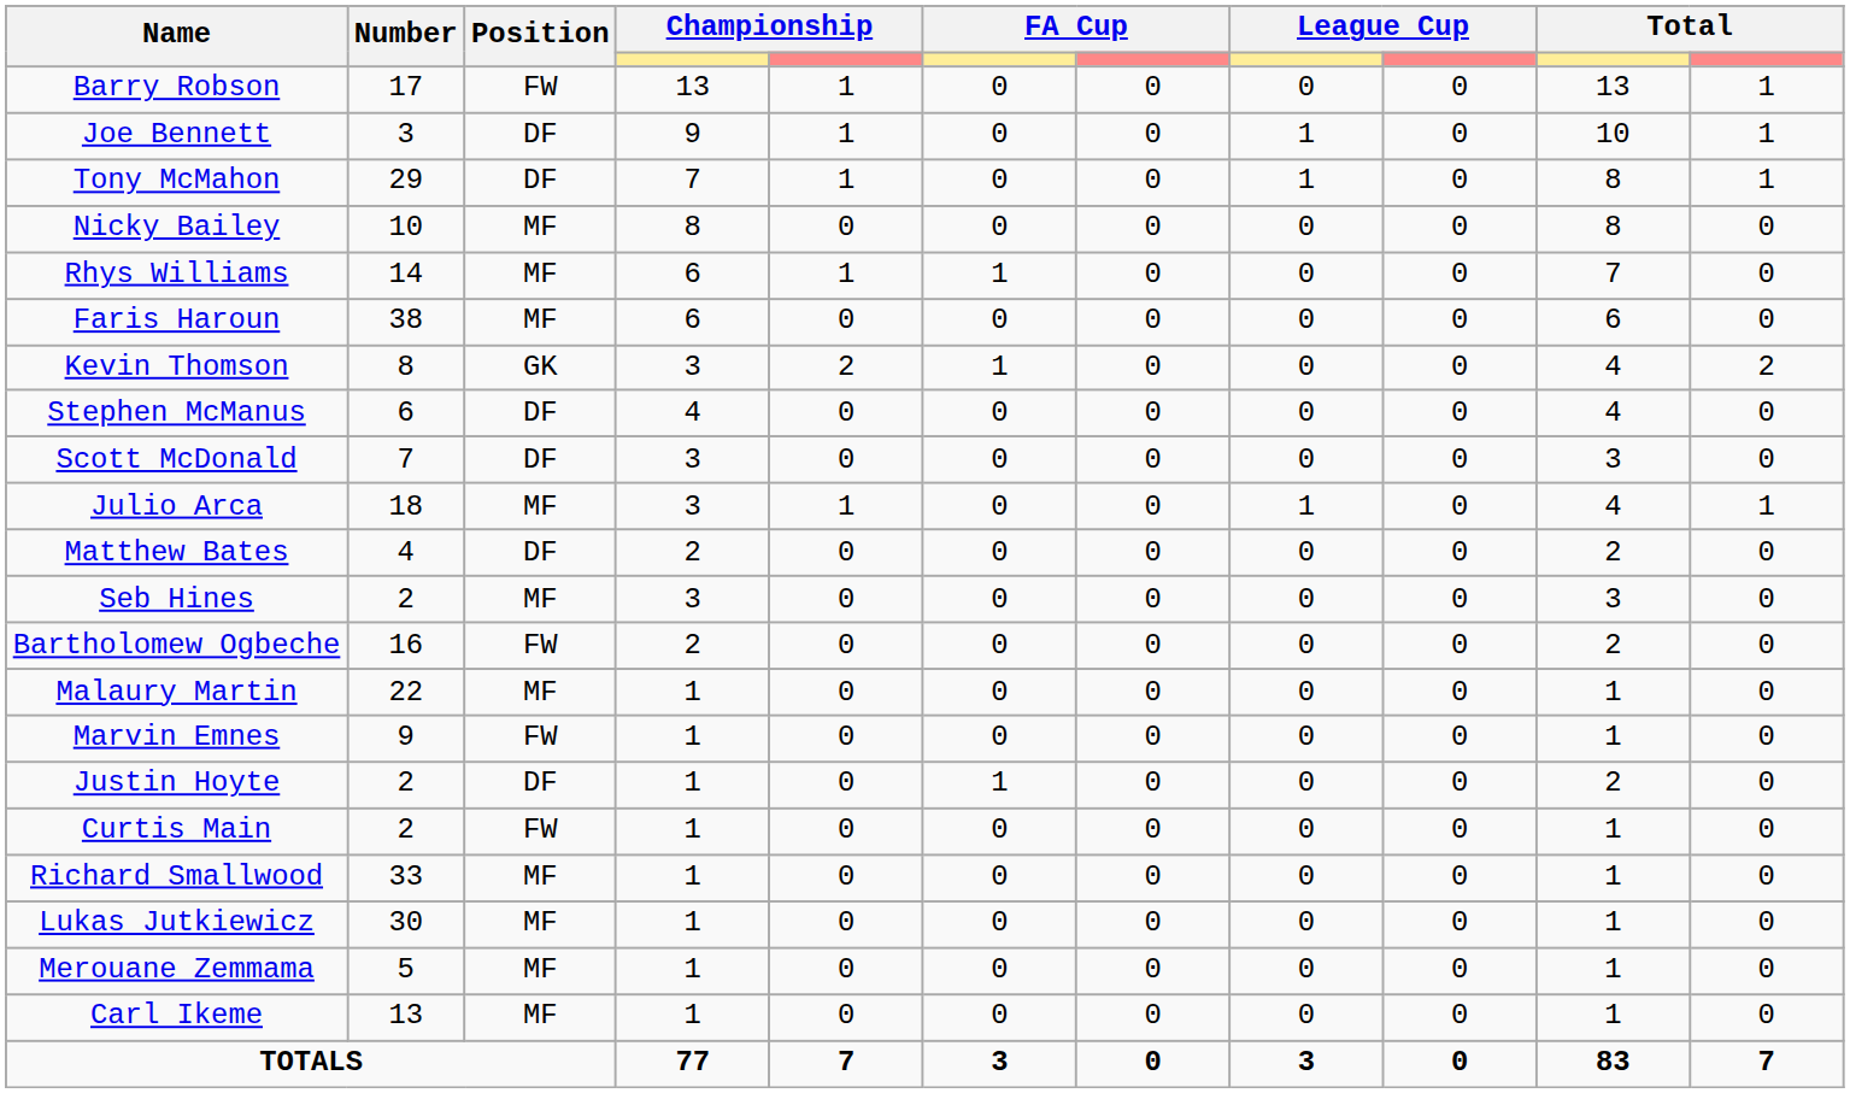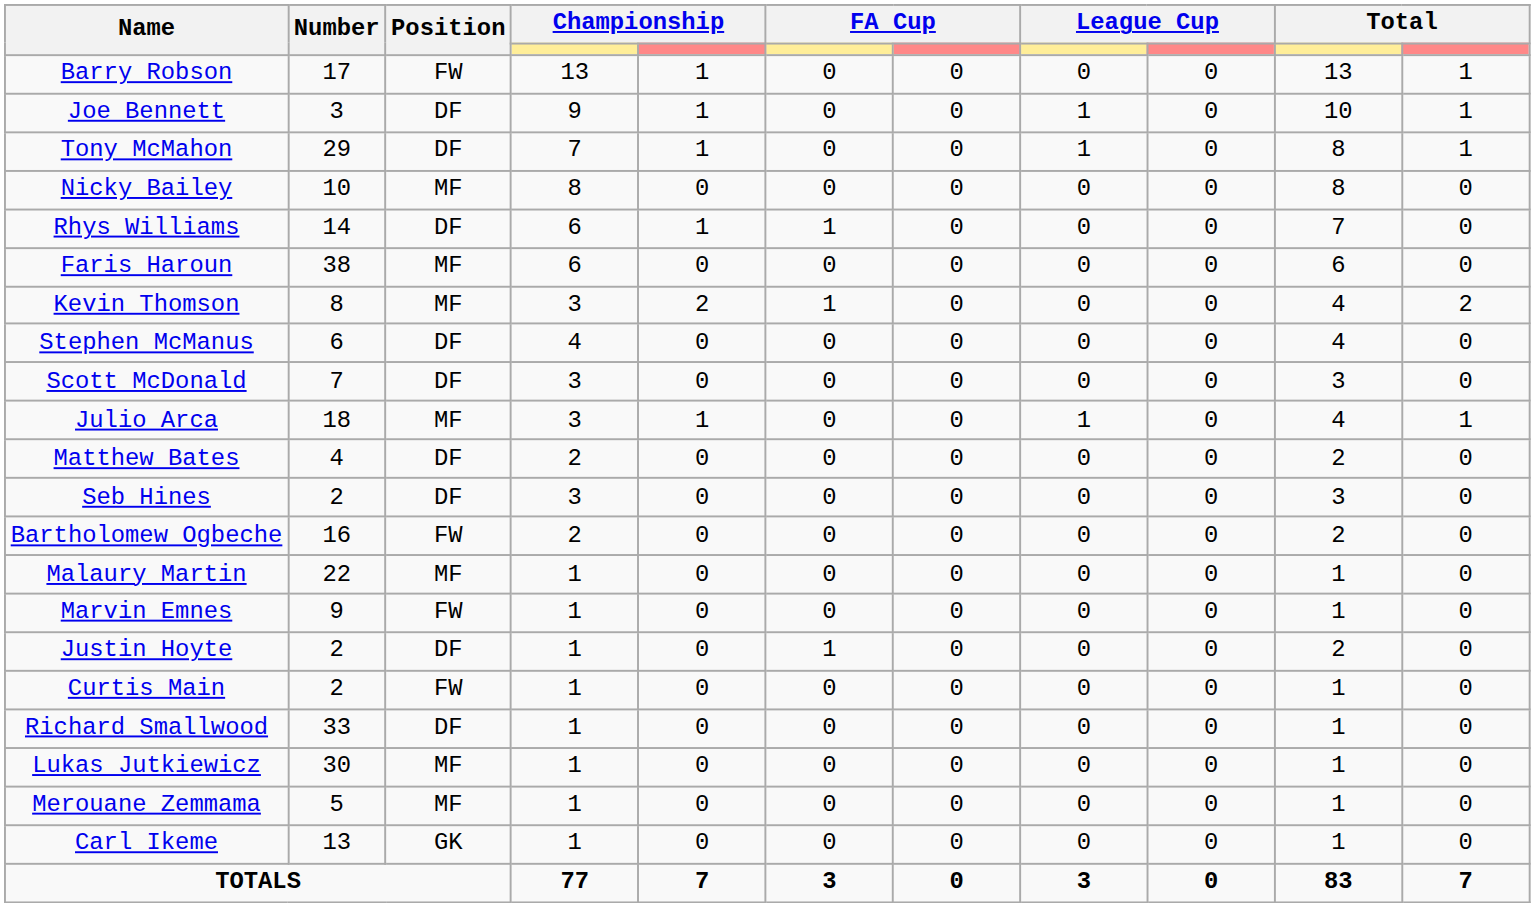 <table class="wikitable" style="font-size: 95%; text-align: center;">
 <tr>
 <th rowspan=2>Name</th>
 <th rowspan=2>Number</th>
 <th rowspan=2>Position</th>
 <th colspan=2><a href='#'>Championship</a></th>
 <th colspan=2><a href='#'>FA Cup</a></th>
 <th colspan=2><a href='#'>League Cup</a></th>
 <th colspan=2>Total</th>
 </tr>
 <tr>
 <th width=60 style="background:#FFEE99"></th>
 <th width=60 style="background:#FF8888"></th>
 <th width=60 style="background:#FFEE99"></th>
 <th width=60 style="background:#FF8888"></th>
 <th width=60 style="background:#FFEE99"></th>
 <th width=60 style="background:#FF8888"></th>
 <th width=60 style="background:#FFEE99"></th>
 <th width=60 style="background:#FF8888"></th>
 </tr>
 <tr>
 <td> <a href='#'>Barry Robson</a></td>
 <td>17</td>
 <td>FW</td>
 <td>13</td>
 <td>1</td>
 <td>0</td>
 <td>0</td>
 <td>0</td>
 <td>0</td>
 <td>13</td>
 <td>1</td>
 </tr>
 <tr>
 <td> <a href='#'>Joe Bennett</a></td>
 <td>3</td>
 <td>DF</td>
 <td>9</td>
 <td>1</td>
 <td>0</td>
 <td>0</td>
 <td>1</td>
 <td>0</td>
 <td>10</td>
 <td>1</td>
 </tr>
 <tr>
 <td> <a href='#'>Tony McMahon</a></td>
 <td>29</td>
 <td>DF</td>
 <td>7</td>
 <td>1</td>
 <td>0</td>
 <td>0</td>
 <td>1</td>
 <td>0</td>
 <td>8</td>
 <td>1</td>
 </tr>
 <tr>
 <td> <a href='#'>Nicky Bailey</a></td>
 <td>10</td>
 <td>MF</td>
 <td>8</td>
 <td>0</td>
 <td>0</td>
 <td>0</td>
 <td>0</td>
 <td>0</td>
 <td>8</td>
 <td>0</td>
 </tr>
 <tr>
 <td> <a href='#'>Rhys Williams</a></td>
 <td>14</td>
-<td>MF</td>
+<td>DF</td>
 <td>6</td>
 <td>1</td>
 <td>1</td>
 <td>0</td>
 <td>0</td>
 <td>0</td>
 <td>7</td>
 <td>0</td>
 </tr>
 <tr>
 <td> <a href='#'>Faris Haroun</a></td>
 <td>38</td>
 <td>MF</td>
 <td>6</td>
 <td>0</td>
 <td>0</td>
 <td>0</td>
 <td>0</td>
 <td>0</td>
 <td>6</td>
 <td>0</td>
 </tr>
 <tr>
 <td> <a href='#'>Kevin Thomson</a></td>
 <td>8</td>
-<td>GK</td>
+<td>MF</td>
 <td>3</td>
 <td>2</td>
 <td>1</td>
 <td>0</td>
 <td>0</td>
 <td>0</td>
 <td>4</td>
 <td>2</td>
 </tr>
 <tr>
 <td> <a href='#'>Stephen McManus</a></td>
 <td>6</td>
 <td>DF</td>
 <td>4</td>
 <td>0</td>
 <td>0</td>
 <td>0</td>
 <td>0</td>
 <td>0</td>
 <td>4</td>
 <td>0</td>
 </tr>
 <tr>
 <td> <a href='#'>Scott McDonald</a></td>
 <td>7</td>
 <td>DF</td>
 <td>3</td>
 <td>0</td>
 <td>0</td>
 <td>0</td>
 <td>0</td>
 <td>0</td>
 <td>3</td>
 <td>0</td>
 </tr>
 <tr>
 <td> <a href='#'>Julio Arca</a></td>
 <td>18</td>
 <td>MF</td>
 <td>3</td>
 <td>1</td>
 <td>0</td>
 <td>0</td>
 <td>1</td>
 <td>0</td>
 <td>4</td>
 <td>1</td>
 </tr>
 <tr>
 <td> <a href='#'>Matthew Bates</a></td>
 <td>4</td>
 <td>DF</td>
 <td>2</td>
 <td>0</td>
 <td>0</td>
 <td>0</td>
 <td>0</td>
 <td>0</td>
 <td>2</td>
 <td>0</td>
 </tr>
 <tr>
 <td> <a href='#'>Seb Hines</a></td>
 <td>2</td>
-<td>MF</td>
+<td>DF</td>
 <td>3</td>
 <td>0</td>
 <td>0</td>
 <td>0</td>
 <td>0</td>
 <td>0</td>
 <td>3</td>
 <td>0</td>
 </tr>
 <tr>
 <td> <a href='#'>Bartholomew Ogbeche</a></td>
 <td>16</td>
 <td>FW</td>
 <td>2</td>
 <td>0</td>
 <td>0</td>
 <td>0</td>
 <td>0</td>
 <td>0</td>
 <td>2</td>
 <td>0</td>
 </tr>
 <tr>
 <td> <a href='#'>Malaury Martin</a></td>
 <td>22</td>
 <td>MF</td>
 <td>1</td>
 <td>0</td>
 <td>0</td>
 <td>0</td>
 <td>0</td>
 <td>0</td>
 <td>1</td>
 <td>0</td>
 </tr>
 <tr>
 <td> <a href='#'>Marvin Emnes</a></td>
 <td>9</td>
 <td>FW</td>
 <td>1</td>
 <td>0</td>
 <td>0</td>
 <td>0</td>
 <td>0</td>
 <td>0</td>
 <td>1</td>
 <td>0</td>
 </tr>
 <tr>
 <td> <a href='#'>Justin Hoyte</a></td>
 <td>2</td>
 <td>DF</td>
 <td>1</td>
 <td>0</td>
 <td>1</td>
 <td>0</td>
 <td>0</td>
 <td>0</td>
 <td>2</td>
 <td>0</td>
 </tr>
 <tr>
 <td> <a href='#'>Curtis Main</a></td>
 <td>2</td>
 <td>FW</td>
 <td>1</td>
 <td>0</td>
 <td>0</td>
 <td>0</td>
 <td>0</td>
 <td>0</td>
 <td>1</td>
 <td>0</td>
 </tr>
 <tr>
 <td> <a href='#'>Richard Smallwood</a></td>
 <td>33</td>
-<td>MF</td>
+<td>DF</td>
 <td>1</td>
 <td>0</td>
 <td>0</td>
 <td>0</td>
 <td>0</td>
 <td>0</td>
 <td>1</td>
 <td>0</td>
 </tr>
 <tr>
 <td> <a href='#'>Lukas Jutkiewicz</a></td>
 <td>30</td>
 <td>MF</td>
 <td>1</td>
 <td>0</td>
 <td>0</td>
 <td>0</td>
 <td>0</td>
 <td>0</td>
 <td>1</td>
 <td>0</td>
 </tr>
 <tr>
 <td> <a href='#'>Merouane Zemmama</a></td>
 <td>5</td>
 <td>MF</td>
 <td>1</td>
 <td>0</td>
 <td>0</td>
 <td>0</td>
 <td>0</td>
 <td>0</td>
 <td>1</td>
 <td>0</td>
 </tr>
 <tr>
 <td> <a href='#'>Carl Ikeme</a></td>
 <td>13</td>
-<td>MF</td>
+<td>GK</td>
 <td>1</td>
 <td>0</td>
 <td>0</td>
 <td>0</td>
 <td>0</td>
 <td>0</td>
 <td>1</td>
 <td>0</td>
 </tr>
 <tr>
 <td colspan="3"><strong>TOTALS</strong></td>
 <td><strong>77</strong></td>
 <td><strong>7</strong></td>
 <td><strong>3</strong></td>
 <td><strong>0</strong></td>
 <td><strong>3</strong></td>
 <td><strong>0</strong></td>
 <td><strong>83</strong></td>
 <td><strong>7</strong></td>
 </tr>
 </table>
